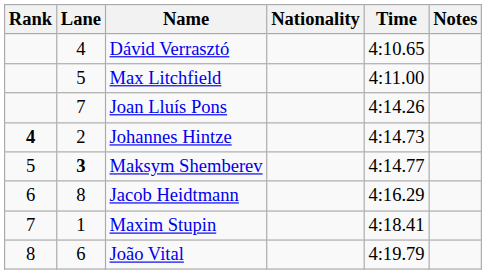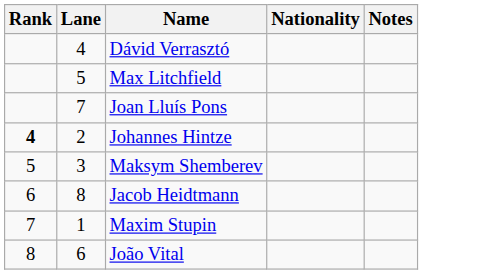 <table class="wikitable sortable" style="text-align:center">
 <tr>
 <th>Rank</th>
 <th>Lane</th>
 <th>Name</th>
 <th>Nationality</th>
-<th>Time</th>
 <th>Notes</th>
 </tr>
 <tr>
 <td></td>
 <td>4</td>
 <td align=left><a href='#'>Dávid Verrasztó</a></td>
 <td align=left></td>
-<td>4:10.65</td>
 <td></td>
 </tr>
 <tr>
 <td></td>
 <td>5</td>
 <td align=left><a href='#'>Max Litchfield</a></td>
 <td align=left></td>
-<td>4:11.00</td>
 <td></td>
 </tr>
 <tr>
 <td></td>
 <td>7</td>
 <td align=left><a href='#'>Joan Lluís Pons</a></td>
 <td align=left></td>
-<td>4:14.26</td>
 <td></td>
 </tr>
 <tr>
 <td><strong>4</strong></td>
 <td>2</td>
 <td align=left><a href='#'>Johannes Hintze</a></td>
 <td align=left></td>
-<td>4:14.73</td>
 <td></td>
 </tr>
 <tr>
 <td>5</td>
-<td><strong>3</strong></td>
+<td>3</td>
 <td align=left><a href='#'>Maksym Shemberev</a></td>
 <td align=left></td>
-<td>4:14.77</td>
 <td></td>
 </tr>
 <tr>
 <td>6</td>
 <td>8</td>
 <td align=left><a href='#'>Jacob Heidtmann</a></td>
 <td align=left></td>
-<td>4:16.29</td>
 <td></td>
 </tr>
 <tr>
 <td>7</td>
 <td>1</td>
 <td align=left><a href='#'>Maxim Stupin</a></td>
 <td align=left></td>
-<td>4:18.41</td>
 <td></td>
 </tr>
 <tr>
 <td>8</td>
 <td>6</td>
 <td align=left><a href='#'>João Vital</a></td>
 <td align=left></td>
-<td>4:19.79</td>
 <td></td>
 </tr>
 </table>
